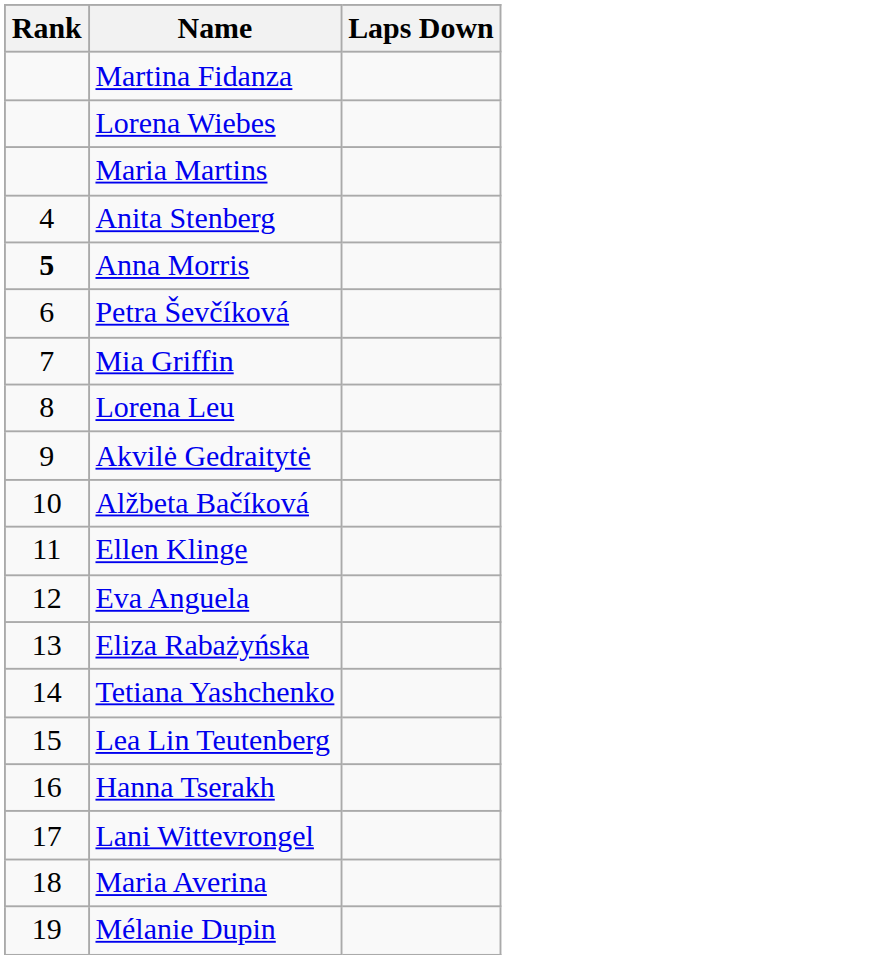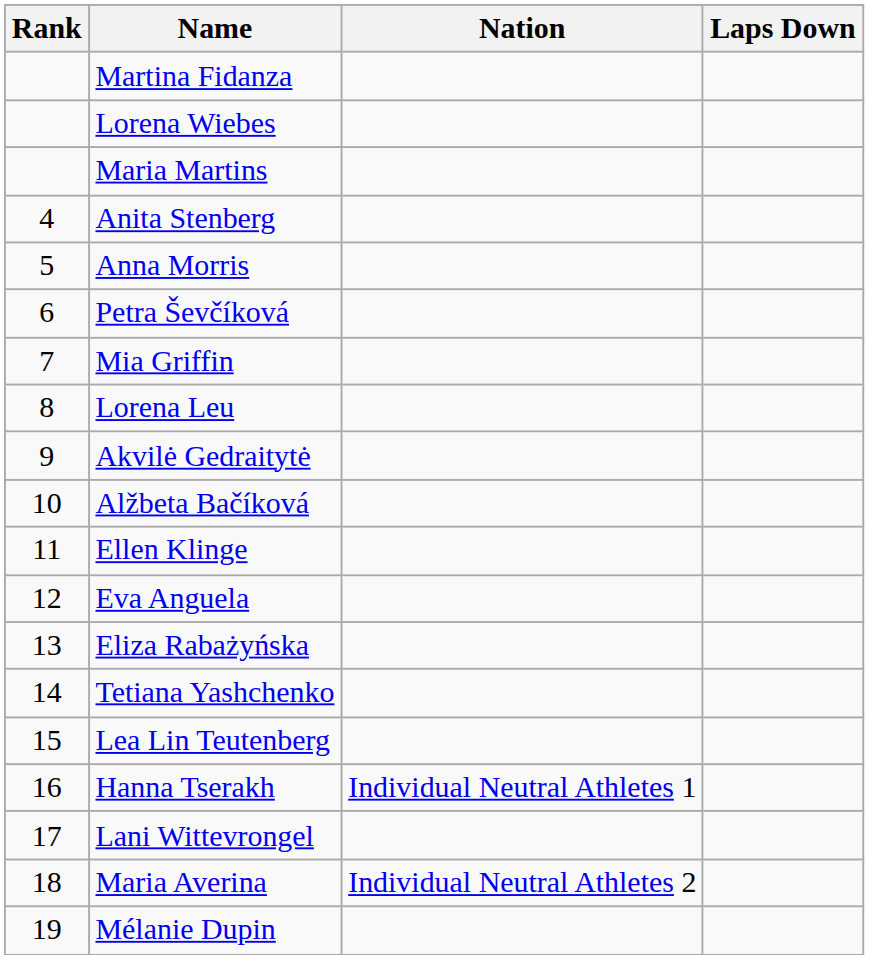 <table class="wikitable sortable" style="text-align:center">
 <tr>
 <th>Rank</th>
 <th>Name</th>
+<th>Nation</th>
 <th>Laps Down</th>
 </tr>
 <tr>
 <td></td>
 <td align=left><a href='#'>Martina Fidanza</a></td>
+<td align=left></td>
 <td></td>
 </tr>
 <tr>
 <td></td>
 <td align=left><a href='#'>Lorena Wiebes</a></td>
+<td align=left></td>
 <td></td>
 </tr>
 <tr>
 <td></td>
 <td align=left><a href='#'>Maria Martins</a></td>
+<td align=left></td>
 <td></td>
 </tr>
 <tr>
 <td>4</td>
 <td align=left><a href='#'>Anita Stenberg</a></td>
+<td align=left></td>
 <td></td>
 </tr>
 <tr>
-<td><strong>5</strong></td>
+<td>5</td>
 <td align=left><a href='#'>Anna Morris</a></td>
+<td align=left></td>
 <td></td>
 </tr>
 <tr>
 <td>6</td>
 <td align=left><a href='#'>Petra Ševčíková</a></td>
+<td align=left></td>
 <td></td>
 </tr>
 <tr>
 <td>7</td>
 <td align=left><a href='#'>Mia Griffin</a></td>
+<td align=left></td>
 <td></td>
 </tr>
 <tr>
 <td>8</td>
 <td align=left><a href='#'>Lorena Leu</a></td>
+<td align=left></td>
 <td></td>
 </tr>
 <tr>
 <td>9</td>
 <td align=left><a href='#'>Akvilė Gedraitytė</a></td>
+<td align=left></td>
 <td></td>
 </tr>
 <tr>
 <td>10</td>
 <td align=left><a href='#'>Alžbeta Bačíková</a></td>
+<td align=left></td>
 <td></td>
 </tr>
 <tr>
 <td>11</td>
 <td align=left><a href='#'>Ellen Klinge</a></td>
+<td align=left></td>
 <td></td>
 </tr>
 <tr>
 <td>12</td>
 <td align=left><a href='#'>Eva Anguela</a></td>
+<td align=left></td>
 <td></td>
 </tr>
 <tr>
 <td>13</td>
 <td align=left><a href='#'>Eliza Rabażyńska</a></td>
+<td align=left></td>
 <td></td>
 </tr>
 <tr>
 <td>14</td>
 <td align=left><a href='#'>Tetiana Yashchenko</a></td>
+<td align=left></td>
 <td></td>
 </tr>
 <tr>
 <td>15</td>
 <td align=left><a href='#'>Lea Lin Teutenberg</a></td>
+<td align=left></td>
 <td></td>
 </tr>
 <tr>
 <td>16</td>
 <td align=left><a href='#'>Hanna Tserakh</a></td>
+<td align=left><a href='#'>Individual Neutral Athletes</a> 1</td>
 <td></td>
 </tr>
 <tr>
 <td>17</td>
 <td align=left><a href='#'>Lani Wittevrongel</a></td>
+<td align=left></td>
 <td></td>
 </tr>
 <tr>
 <td>18</td>
 <td align=left><a href='#'>Maria Averina</a></td>
+<td align=left><a href='#'>Individual Neutral Athletes</a> 2</td>
 <td></td>
 </tr>
 <tr>
 <td>19</td>
 <td align=left><a href='#'>Mélanie Dupin</a></td>
+<td align=left></td>
 <td></td>
 </tr>
 </table>
